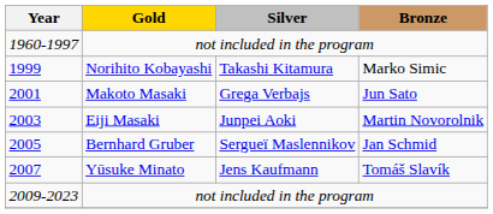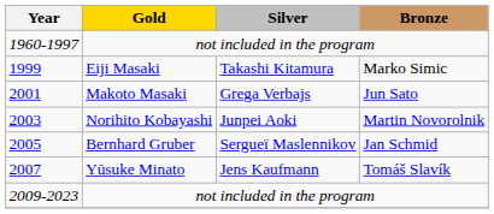 <table class="wikitable">
 <tr>
 <th>Year</th>
 <td align=center bgcolor=gold><strong>Gold</strong></td>
 <td align=center bgcolor=silver><strong>Silver</strong></td>
 <td align=center bgcolor=cc9966><strong>Bronze</strong></td>
 </tr>
 <tr>
 <td><em>1960-1997</em></td>
 <td colspan=3 align=center><em>not included in the program</em></td>
 </tr>
 <tr>
 <td><a href='#'>1999</a></td>
-<td> <a href='#'>Norihito Kobayashi</a></td>
+<td> <a href='#'>Eiji Masaki</a></td>
 <td> <a href='#'>Takashi Kitamura</a></td>
 <td> Marko Simic</td>
 </tr>
 <tr>
 <td><a href='#'>2001</a></td>
 <td> <a href='#'>Makoto Masaki</a></td>
 <td> <a href='#'>Grega Verbajs</a></td>
 <td> <a href='#'>Jun Sato</a></td>
 </tr>
 <tr>
 <td><a href='#'>2003</a></td>
-<td> <a href='#'>Eiji Masaki</a></td>
+<td> <a href='#'>Norihito Kobayashi</a></td>
 <td> <a href='#'>Junpei Aoki</a></td>
 <td> <a href='#'>Martin Novorolnik</a></td>
 </tr>
 <tr>
 <td><a href='#'>2005</a></td>
 <td> <a href='#'>Bernhard Gruber</a></td>
 <td> <a href='#'>Sergueï Maslennikov</a></td>
 <td> <a href='#'>Jan Schmid</a></td>
 </tr>
 <tr>
 <td><a href='#'>2007</a></td>
 <td> <a href='#'>Yūsuke Minato</a></td>
 <td> <a href='#'>Jens Kaufmann</a></td>
 <td> <a href='#'>Tomáš Slavík</a></td>
 </tr>
 <tr>
 <td><em>2009-2023</em></td>
 <td colspan=3 align=center><em>not included in the program</em></td>
 </tr>
 <tr>
 </tr>
 </table>
